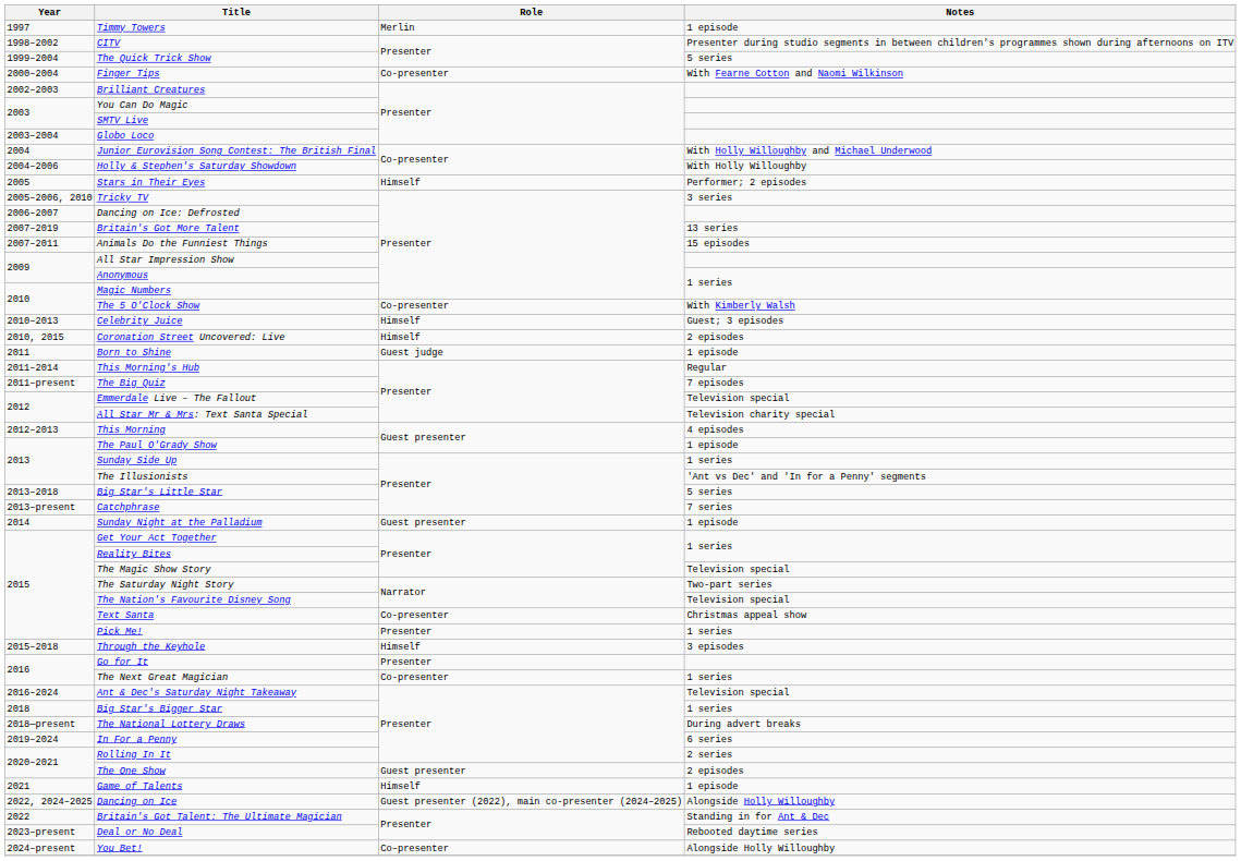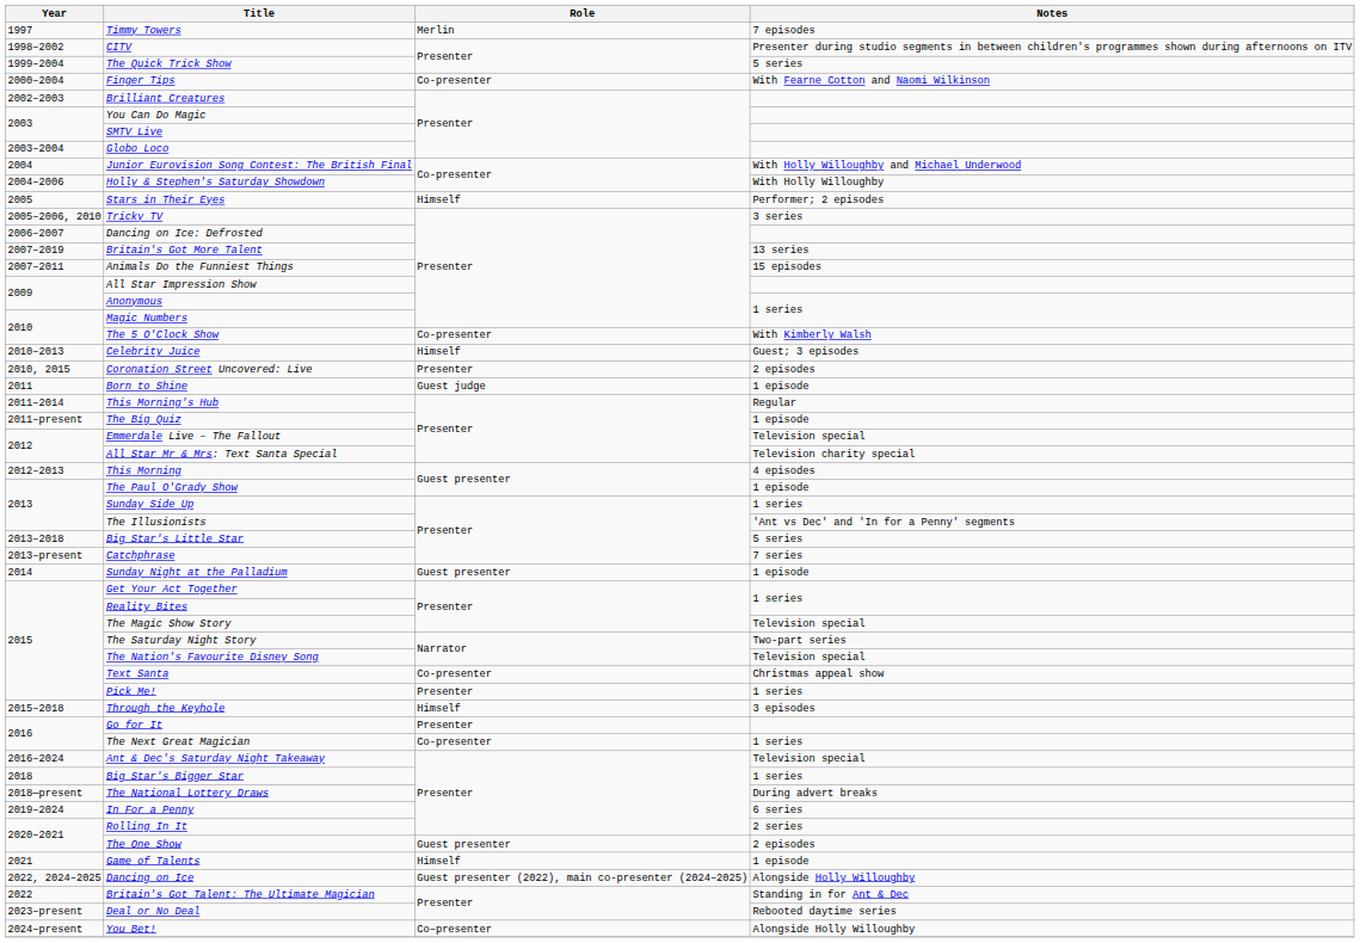 <table class="wikitable">
 <tr style="background:#b0c4de; text-align:center;">
 <th>Year</th>
 <th>Title</th>
 <th>Role</th>
 <th>Notes</th>
 </tr>
 <tr>
 <td>1997</td>
 <td><em><a href='#'>Timmy Towers</a></em></td>
 <td>Merlin</td>
-<td>1 episode</td>
+<td>7 episodes</td>
 </tr>
 <tr>
 <td>1998–2002</td>
 <td><em><a href='#'>CITV</a></em></td>
 <td rowspan="2">Presenter</td>
 <td>Presenter during studio segments in between children's programmes shown during afternoons on ITV</td>
 </tr>
 <tr>
 <td>1999–2004</td>
 <td><em><a href='#'>The Quick Trick Show</a></em></td>
 <td>5 series</td>
 </tr>
 <tr>
 <td>2000–2004</td>
 <td><em><a href='#'>Finger Tips</a></em></td>
 <td>Co-presenter</td>
 <td>With <a href='#'>Fearne Cotton</a> and <a href='#'>Naomi Wilkinson</a></td>
 </tr>
 <tr>
 <td>2002–2003</td>
 <td><em><a href='#'>Brilliant Creatures</a></em></td>
 <td rowspan="4">Presenter</td>
 <td></td>
 </tr>
 <tr>
 <td rowspan="2">2003</td>
 <td><em>You Can Do Magic</em></td>
 <td></td>
 </tr>
 <tr>
 <td><em><a href='#'>SMTV Live</a></em></td>
 <td></td>
 </tr>
 <tr>
 <td>2003–2004</td>
 <td><em><a href='#'>Globo Loco</a></em></td>
 <td></td>
 </tr>
 <tr>
 <td>2004</td>
 <td><em><a href='#'>Junior Eurovision Song Contest: The British Final</a></em></td>
 <td rowspan="2">Co-presenter</td>
 <td>With <a href='#'>Holly Willoughby</a> and <a href='#'>Michael Underwood</a></td>
 </tr>
 <tr>
 <td>2004–2006</td>
 <td><em><a href='#'>Holly & Stephen's Saturday Showdown</a></em></td>
 <td>With Holly Willoughby</td>
 </tr>
 <tr>
 <td>2005</td>
 <td><em><a href='#'>Stars in Their Eyes</a></em></td>
 <td>Himself</td>
 <td>Performer; 2 episodes</td>
 </tr>
 <tr>
 <td>2005–2006, 2010</td>
 <td><em><a href='#'>Tricky TV</a></em></td>
 <td rowspan="7">Presenter</td>
 <td>3 series</td>
 </tr>
 <tr>
 <td>2006–2007</td>
 <td><em>Dancing on Ice: Defrosted</em></td>
 <td></td>
 </tr>
 <tr>
 <td>2007–2019</td>
 <td><em><a href='#'>Britain's Got More Talent</a></em></td>
 <td>13 series</td>
 </tr>
 <tr>
 <td>2007–2011</td>
 <td><em>Animals Do the Funniest Things</em></td>
 <td>15 episodes</td>
 </tr>
 <tr>
 <td rowspan=2>2009</td>
 <td><em>All Star Impression Show</em></td>
 <td></td>
 </tr>
 <tr>
 <td><em><a href='#'>Anonymous</a></em></td>
 <td rowspan="2">1 series</td>
 </tr>
 <tr>
 <td rowspan=2>2010</td>
 <td><em><a href='#'>Magic Numbers</a></em></td>
 </tr>
 <tr>
 <td><em><a href='#'>The 5 O'Clock Show</a></em></td>
 <td>Co-presenter</td>
 <td>With <a href='#'>Kimberly Walsh</a></td>
 </tr>
 <tr>
 <td>2010–2013</td>
 <td><em><a href='#'>Celebrity Juice</a></em></td>
 <td>Himself</td>
 <td>Guest; 3 episodes</td>
 </tr>
 <tr>
 <td>2010, 2015</td>
 <td><em><a href='#'>Coronation Street</a> Uncovered: Live</em></td>
-<td>Himself</td>
+<td>Presenter</td>
 <td>2 episodes</td>
 </tr>
 <tr>
 <td>2011</td>
 <td><em><a href='#'>Born to Shine</a></em></td>
 <td>Guest judge</td>
 <td>1 episode</td>
 </tr>
 <tr>
 <td>2011–2014</td>
 <td><em><a href='#'>This Morning's Hub</a></em></td>
 <td rowspan="4">Presenter</td>
 <td>Regular</td>
 </tr>
 <tr>
 <td>2011–present</td>
 <td><em><a href='#'>The Big Quiz</a></em></td>
-<td>7 episodes</td>
+<td>1 episode</td>
 </tr>
 <tr>
 <td rowspan=2>2012</td>
 <td><em><a href='#'>Emmerdale</a> Live – The Fallout</em></td>
 <td>Television special</td>
 </tr>
 <tr>
 <td><em><a href='#'>All Star Mr & Mrs</a>: Text Santa Special</em></td>
 <td>Television charity special</td>
 </tr>
 <tr>
 <td>2012–2013</td>
 <td><em><a href='#'>This Morning</a></em></td>
 <td rowspan="2">Guest presenter</td>
 <td>4 episodes</td>
 </tr>
 <tr>
 <td rowspan="3">2013</td>
 <td><em><a href='#'>The Paul O'Grady Show</a></em></td>
 <td>1 episode</td>
 </tr>
 <tr>
 <td><em><a href='#'>Sunday Side Up</a></em></td>
 <td rowspan="4">Presenter</td>
 <td>1 series</td>
 </tr>
 <tr>
 <td><em>The Illusionists</em></td>
 <td>'Ant vs Dec' and 'In for a Penny' segments</td>
 </tr>
 <tr>
 <td>2013–2018</td>
 <td><em><a href='#'>Big Star's Little Star</a></em></td>
 <td>5 series</td>
 </tr>
 <tr>
 <td>2013–present</td>
 <td><em><a href='#'>Catchphrase</a></em></td>
 <td>7 series</td>
 </tr>
 <tr>
 <td>2014</td>
 <td><em><a href='#'>Sunday Night at the Palladium</a></em></td>
 <td>Guest presenter</td>
 <td>1 episode</td>
 </tr>
 <tr>
 <td rowspan=7>2015</td>
 <td><em><a href='#'>Get Your Act Together</a></em></td>
 <td rowspan="3">Presenter</td>
 <td rowspan="2">1 series</td>
 </tr>
 <tr>
 <td><em><a href='#'>Reality Bites</a></em></td>
 </tr>
 <tr>
 <td><em>The Magic Show Story</em></td>
 <td>Television special</td>
 </tr>
 <tr>
 <td><em>The Saturday Night Story</em></td>
 <td rowspan="2">Narrator</td>
 <td>Two-part series</td>
 </tr>
 <tr>
 <td><em><a href='#'>The Nation's Favourite Disney Song</a></em></td>
 <td>Television special</td>
 </tr>
 <tr>
 <td><em><a href='#'>Text Santa</a></em></td>
 <td>Co-presenter</td>
 <td>Christmas appeal show</td>
 </tr>
 <tr>
 <td><em><a href='#'>Pick Me!</a></em></td>
 <td>Presenter</td>
 <td>1 series</td>
 </tr>
 <tr>
 <td>2015–2018</td>
 <td><em><a href='#'>Through the Keyhole</a></em></td>
 <td>Himself</td>
 <td>3 episodes</td>
 </tr>
 <tr>
 <td rowspan="2">2016</td>
 <td><em><a href='#'>Go for It</a></em></td>
 <td>Presenter</td>
 <td></td>
 </tr>
 <tr>
 <td><em>The Next Great Magician</em></td>
 <td>Co-presenter</td>
 <td>1 series</td>
 </tr>
 <tr>
 <td>2016–2024</td>
 <td><em><a href='#'>Ant & Dec's Saturday Night Takeaway</a></em></td>
 <td rowspan="5">Presenter</td>
 <td>Television special</td>
 </tr>
 <tr>
 <td>2018</td>
 <td><em><a href='#'>Big Star's Bigger Star</a></em></td>
 <td>1 series</td>
 </tr>
 <tr>
 <td>2018—present</td>
 <td><em><a href='#'>The National Lottery Draws</a></em></td>
 <td>During advert breaks</td>
 </tr>
 <tr>
 <td>2019–2024</td>
 <td><em><a href='#'>In For a Penny</a></em></td>
 <td>6 series</td>
 </tr>
 <tr>
 <td rowspan="2">2020–2021</td>
 <td><em><a href='#'>Rolling In It</a></em></td>
 <td>2 series</td>
 </tr>
 <tr>
 <td><em><a href='#'>The One Show</a></em></td>
 <td>Guest presenter</td>
 <td>2 episodes</td>
 </tr>
 <tr>
 <td>2021</td>
 <td><em><a href='#'>Game of Talents</a></em></td>
 <td>Himself</td>
 <td>1 episode</td>
 </tr>
 <tr>
 <td>2022, 2024–2025</td>
 <td><em><a href='#'>Dancing on Ice</a></em></td>
 <td>Guest presenter (2022), main co-presenter (2024–2025)</td>
 <td>Alongside <a href='#'>Holly Willoughby</a></td>
 </tr>
 <tr>
 <td>2022</td>
 <td><em><a href='#'>Britain's Got Talent: The Ultimate Magician</a></em></td>
 <td rowspan="2">Presenter</td>
 <td>Standing in for <a href='#'>Ant & Dec</a></td>
 </tr>
 <tr>
 <td>2023–present</td>
 <td><em><a href='#'>Deal or No Deal</a></em></td>
 <td>Rebooted daytime series</td>
 </tr>
 <tr>
 <td>2024–present</td>
 <td><em><a href='#'>You Bet!</a></em></td>
 <td>Co–presenter</td>
 <td>Alongside Holly Willoughby</td>
 </tr>
 <tr>
 </tr>
 </table>
